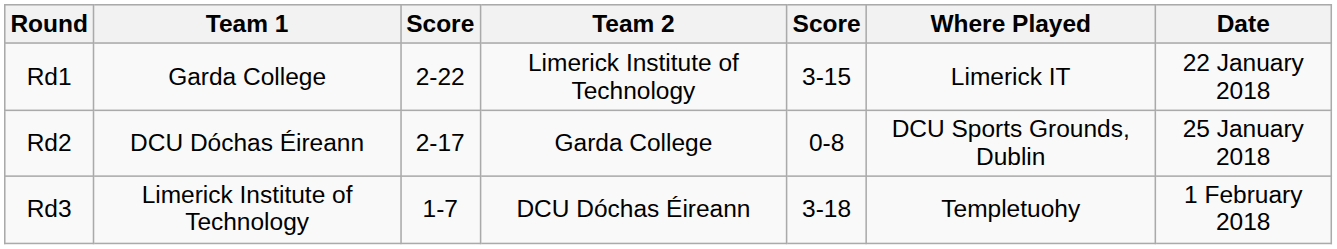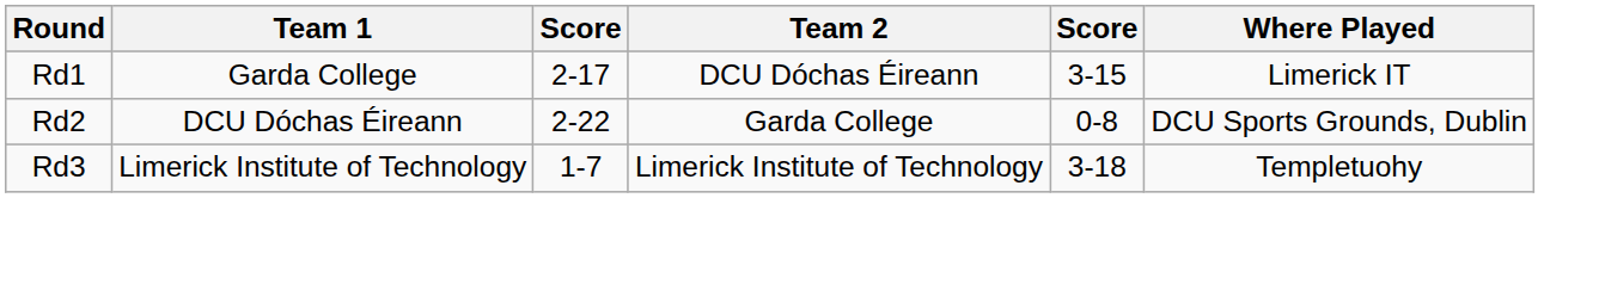 <table class="wikitable">
 <tr style="background:#efefef">
 <th>Round</th>
 <th>Team 1</th>
 <th>Score</th>
 <th>Team 2</th>
 <th>Score</th>
 <th>Where Played</th>
-<th>Date</th>
 </tr>
 <tr align="center">
 <td>Rd1</td>
 <td>Garda College</td>
-<td>2-22</td>
-<td>Limerick Institute of Technology</td>
+<td>2-17</td>
+<td>DCU Dóchas Éireann</td>
 <td>3-15</td>
 <td>Limerick IT</td>
-<td>22 January 2018</td>
 </tr>
 <tr align="center">
 <td>Rd2</td>
 <td>DCU Dóchas Éireann</td>
-<td>2-17</td>
+<td>2-22</td>
 <td>Garda College</td>
 <td>0-8</td>
 <td>DCU Sports Grounds, Dublin</td>
-<td>25 January 2018</td>
 </tr>
 <tr align="center">
 <td>Rd3</td>
 <td>Limerick Institute of Technology</td>
 <td>1-7</td>
-<td>DCU Dóchas Éireann</td>
+<td>Limerick Institute of Technology</td>
 <td>3-18</td>
 <td>Templetuohy</td>
-<td>1 February 2018</td>
 </tr>
 </table>
